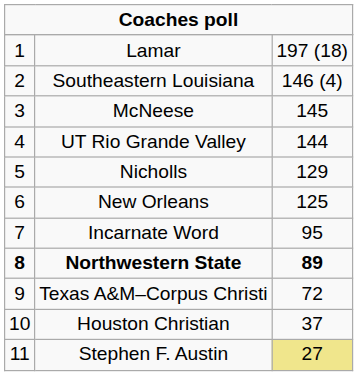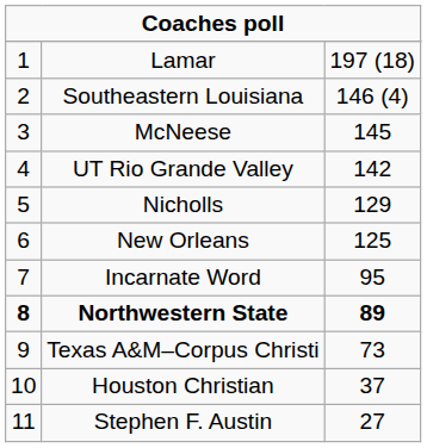 <table class="wikitable collapsible">
 <tr align="center">
 <td align="center" Colspan="3"><strong>Coaches poll</strong></td>
 </tr>
 <tr align="center">
 </tr>
 <tr align="center">
 <td>1</td>
 <td>Lamar</td>
 <td>197 (18)</td>
 </tr>
 <tr align="center">
 <td>2</td>
 <td>Southeastern Louisiana</td>
 <td>146 (4)</td>
 </tr>
 <tr align="center">
 <td>3</td>
 <td>McNeese</td>
 <td>145</td>
 </tr>
 <tr align="center">
 <td>4</td>
 <td>UT Rio Grande Valley</td>
-<td>144</td>
+<td>142</td>
 </tr>
 <tr align="center">
 <td>5</td>
 <td>Nicholls</td>
 <td>129</td>
 </tr>
 <tr align="center">
 <td>6</td>
 <td>New Orleans</td>
 <td>125</td>
 </tr>
 <tr align="center">
 <td>7</td>
 <td>Incarnate Word</td>
 <td>95</td>
 </tr>
 <tr align="center">
 <td><strong>8</strong></td>
 <td><strong>Northwestern State</strong></td>
 <td><strong>89</strong></td>
 </tr>
 <tr align="center">
 <td>9</td>
 <td>Texas A&M–Corpus Christi</td>
-<td>72</td>
+<td>73</td>
 </tr>
 <tr align="center">
 <td>10</td>
 <td>Houston Christian</td>
 <td>37</td>
 </tr>
 <tr align="center">
 <td>11</td>
 <td>Stephen F. Austin</td>
-<td style="background: khaki;">27</td>
+<td>27</td>
 </tr>
 </table>
